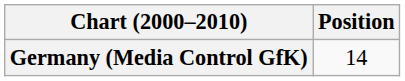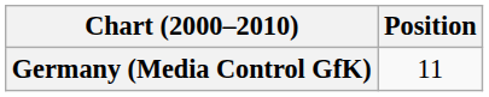 <table class="wikitable plainrowheaders" style="text-align:center">
 <tr>
 <th scope="col">Chart (2000–2010)</th>
 <th>Position</th>
 </tr>
 <tr>
 <th scope="row">Germany (Media Control GfK)</th>
-<td>14</td>
+<td>11</td>
 </tr>
 </table>
